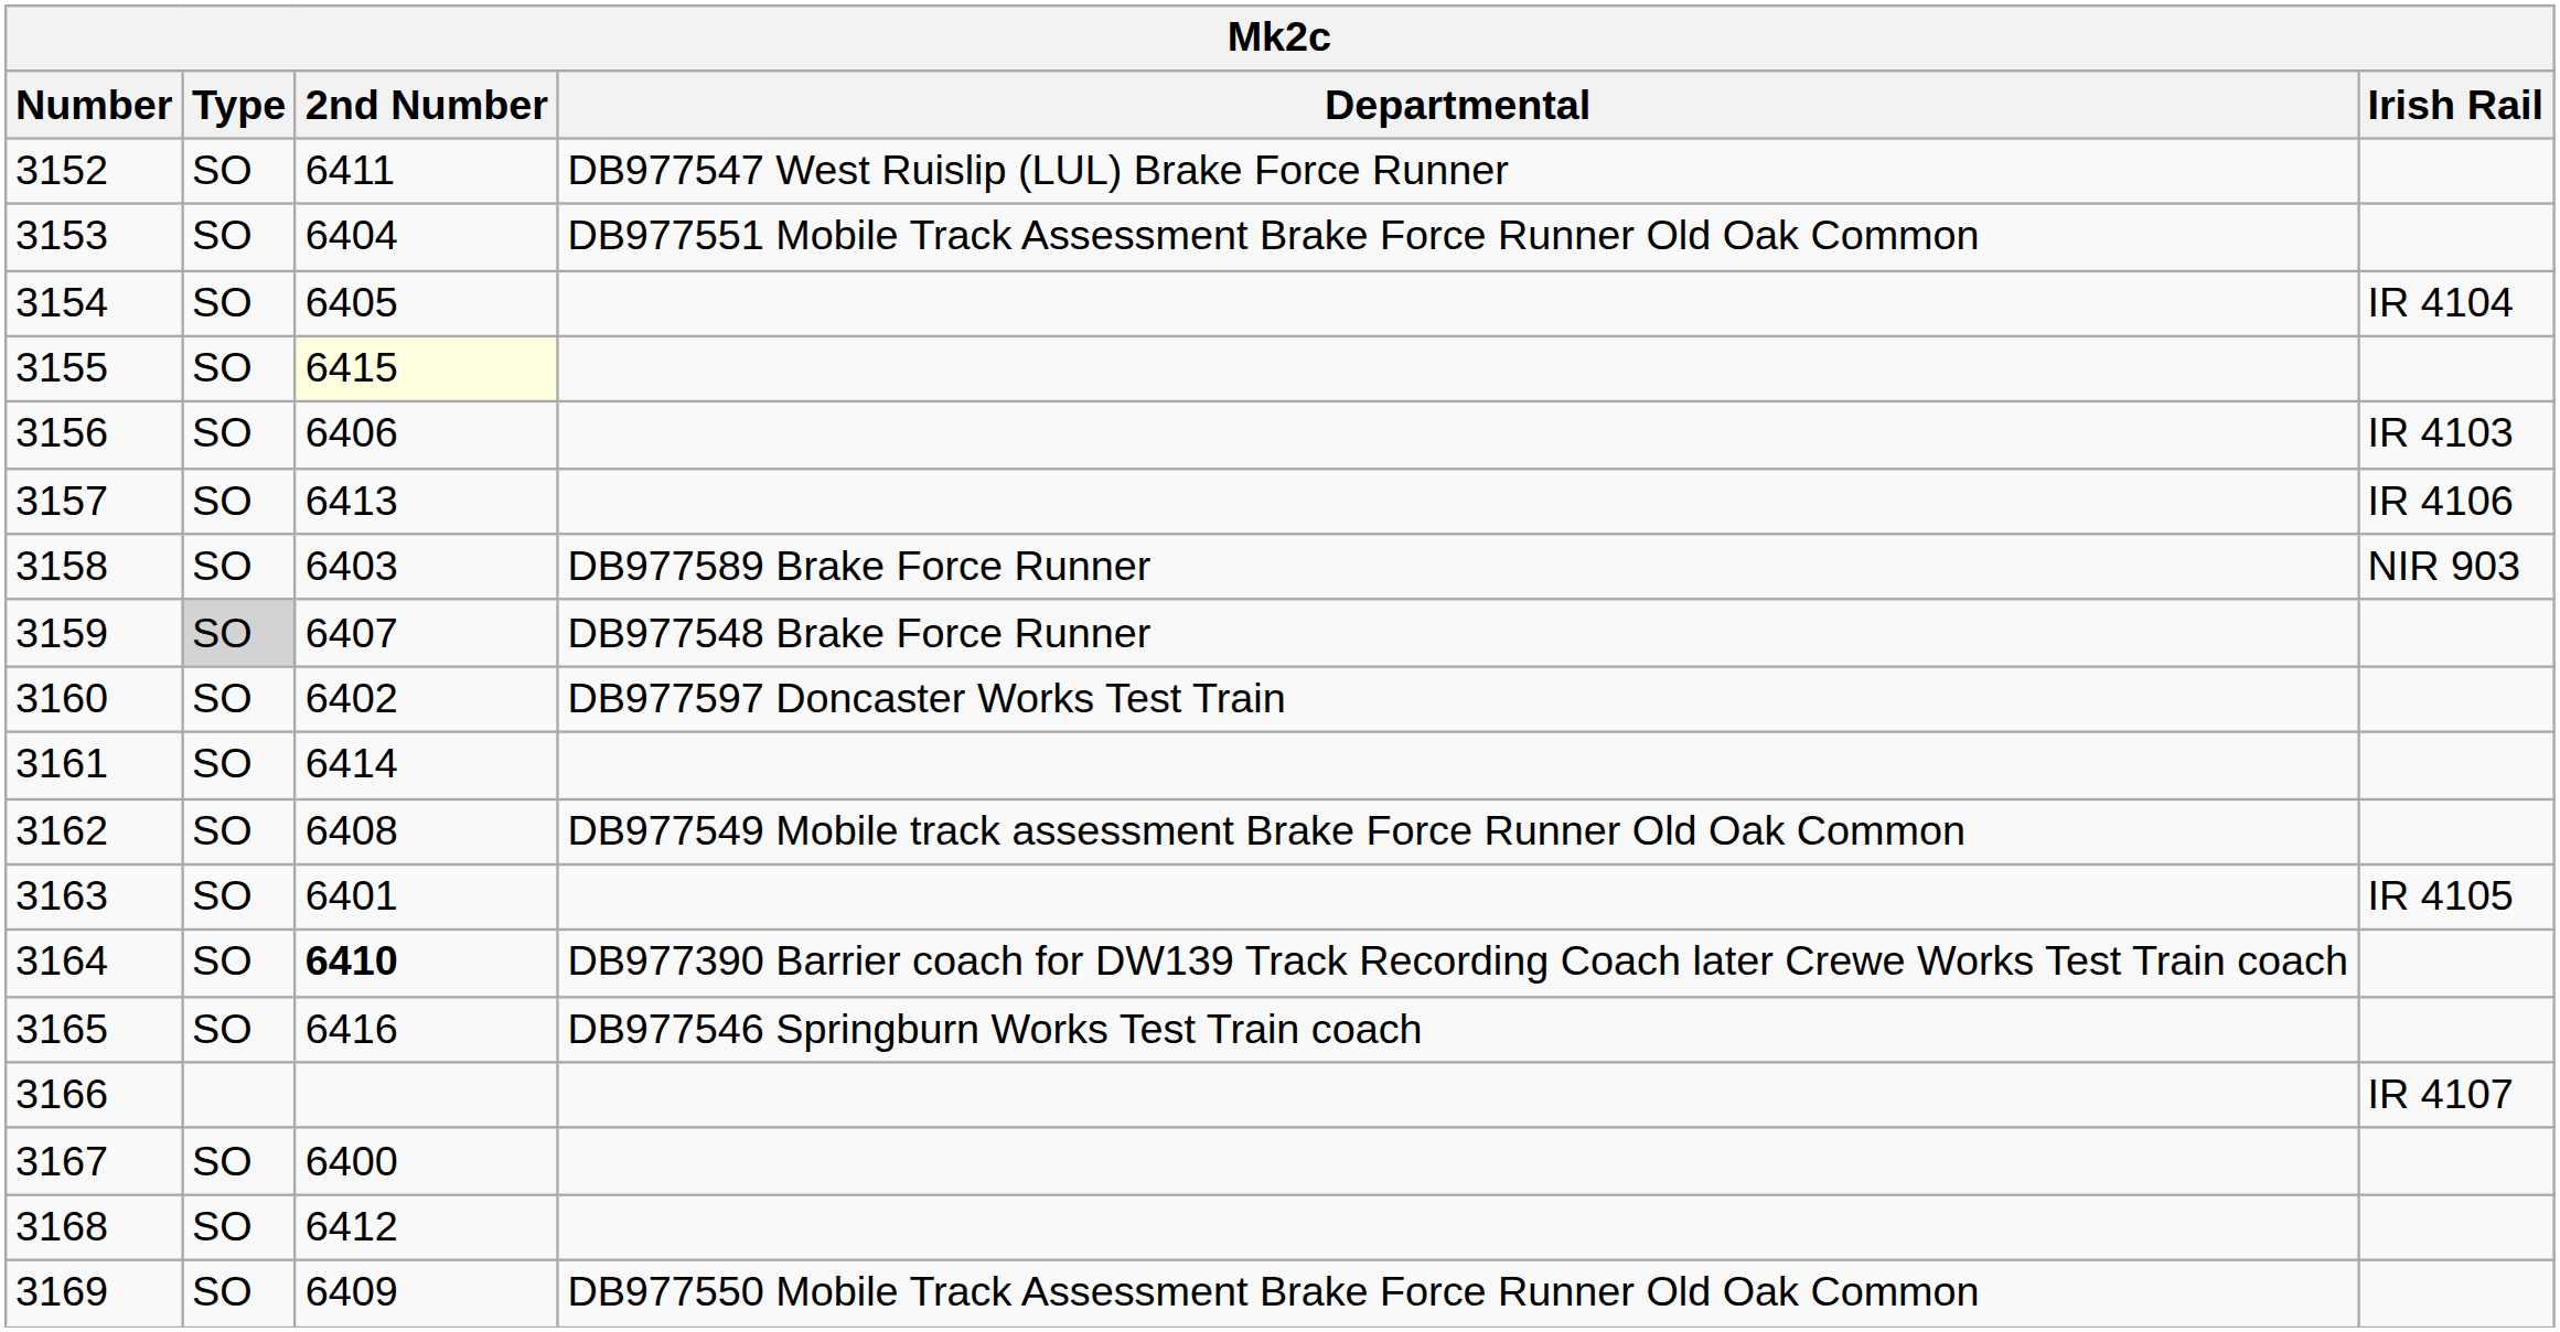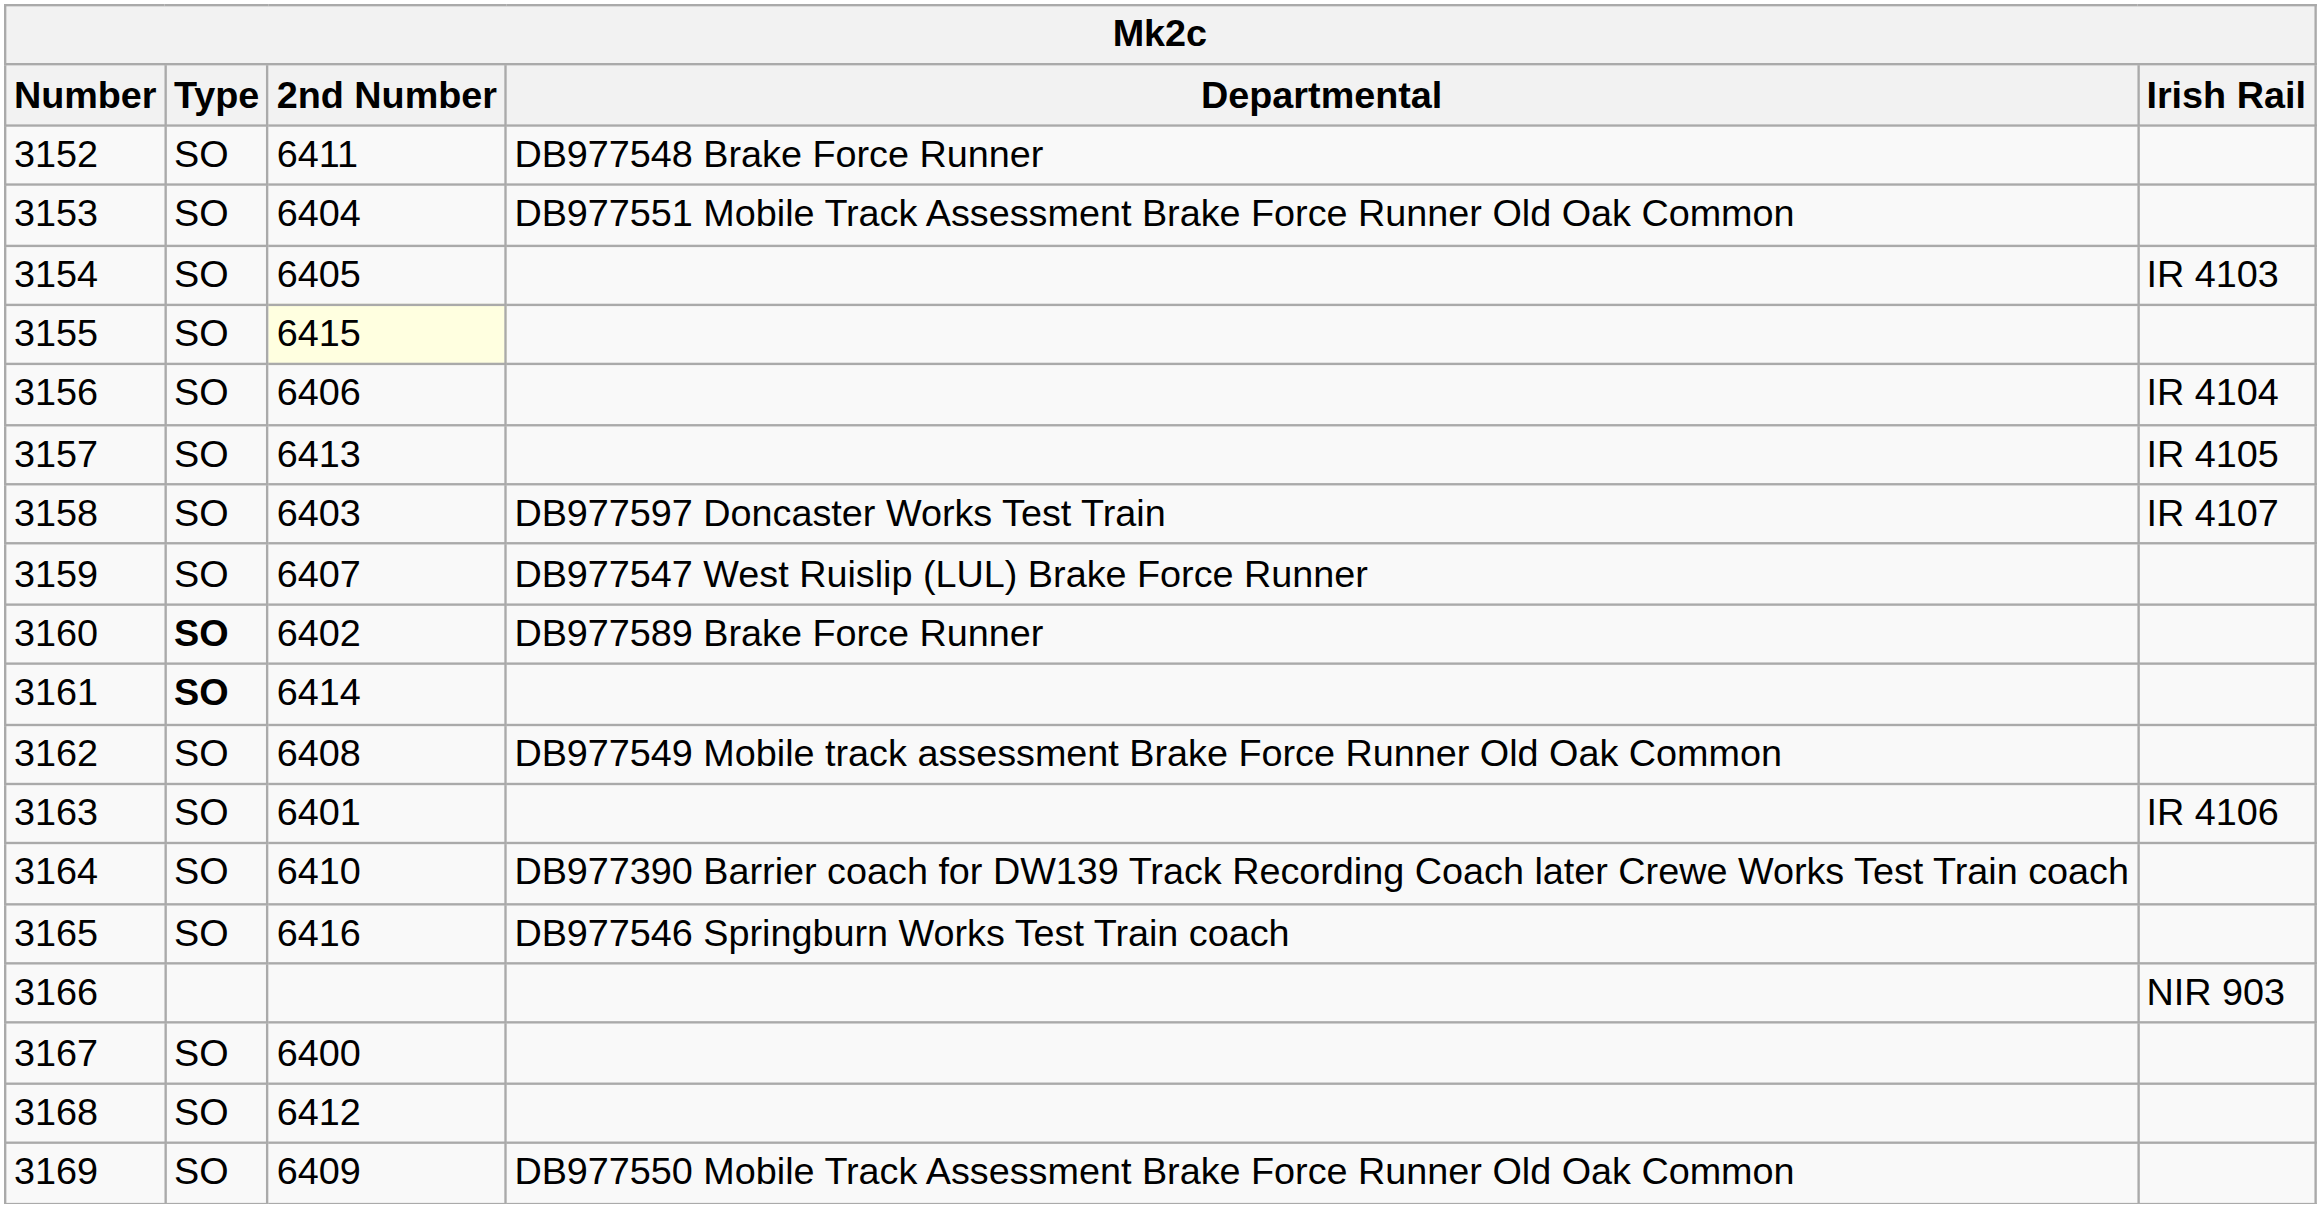 <table class="wikitable">
 <tr>
 <th colspan=5>Mk2c</th>
 </tr>
 <tr>
 <th>Number</th>
 <th>Type</th>
 <th>2nd Number</th>
 <th>Departmental</th>
 <th>Irish Rail</th>
 </tr>
 <tr>
 <td>3152</td>
 <td>SO</td>
 <td>6411</td>
-<td>DB977547 West Ruislip (LUL) Brake Force Runner</td>
+<td>DB977548 Brake Force Runner</td>
 <td></td>
 </tr>
 <tr>
 <td>3153</td>
 <td>SO</td>
 <td>6404</td>
 <td>DB977551 Mobile Track Assessment Brake Force Runner Old Oak Common</td>
 <td></td>
 </tr>
 <tr>
 <td>3154</td>
 <td>SO</td>
 <td>6405</td>
 <td></td>
-<td>IR 4104</td>
+<td>IR 4103</td>
 </tr>
 <tr>
 <td>3155</td>
 <td>SO</td>
 <td style="background: lightyellow;">6415</td>
 <td></td>
 <td></td>
 </tr>
 <tr>
 <td>3156</td>
 <td>SO</td>
 <td>6406</td>
 <td></td>
-<td>IR 4103</td>
+<td>IR 4104</td>
 </tr>
 <tr>
 <td>3157</td>
 <td>SO</td>
 <td>6413</td>
 <td></td>
-<td>IR 4106</td>
+<td>IR 4105</td>
 </tr>
 <tr>
 <td>3158</td>
 <td>SO</td>
 <td>6403</td>
-<td>DB977589 Brake Force Runner</td>
-<td>NIR 903</td>
+<td>DB977597 Doncaster Works Test Train</td>
+<td>IR 4107</td>
 </tr>
 <tr>
 <td>3159</td>
-<td style="background: lightgrey;">SO</td>
+<td>SO</td>
 <td>6407</td>
-<td>DB977548 Brake Force Runner</td>
+<td>DB977547 West Ruislip (LUL) Brake Force Runner</td>
 <td></td>
 </tr>
 <tr>
 <td>3160</td>
-<td>SO</td>
+<td><strong>SO</strong></td>
 <td>6402</td>
-<td>DB977597 Doncaster Works Test Train</td>
+<td>DB977589 Brake Force Runner</td>
 <td></td>
 </tr>
 <tr>
 <td>3161</td>
-<td>SO</td>
+<td><strong>SO</strong></td>
 <td>6414</td>
 <td></td>
 <td></td>
 </tr>
 <tr>
 <td>3162</td>
 <td>SO</td>
 <td>6408</td>
 <td>DB977549 Mobile track assessment Brake Force Runner Old Oak Common</td>
 <td></td>
 </tr>
 <tr>
 <td>3163</td>
 <td>SO</td>
 <td>6401</td>
 <td></td>
-<td>IR 4105</td>
+<td>IR 4106</td>
 </tr>
 <tr>
 <td>3164</td>
 <td>SO</td>
-<td><strong>6410</strong></td>
+<td>6410</td>
 <td>DB977390 Barrier coach for DW139 Track Recording Coach later Crewe Works Test Train coach</td>
 <td></td>
 </tr>
 <tr>
 <td>3165</td>
 <td>SO</td>
 <td>6416</td>
 <td>DB977546 Springburn Works Test Train coach</td>
 <td></td>
 </tr>
 <tr>
 <td>3166</td>
 <td></td>
 <td></td>
 <td></td>
-<td>IR 4107</td>
+<td>NIR 903</td>
 </tr>
 <tr>
 <td>3167</td>
 <td>SO</td>
 <td>6400</td>
 <td></td>
 <td></td>
 </tr>
 <tr>
 <td>3168</td>
 <td>SO</td>
 <td>6412</td>
 <td></td>
 <td></td>
 </tr>
 <tr>
 <td>3169</td>
 <td>SO</td>
 <td>6409</td>
 <td>DB977550 Mobile Track Assessment Brake Force Runner Old Oak Common</td>
 <td></td>
 </tr>
 </table>
